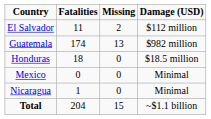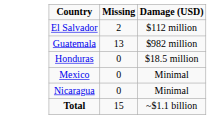 <table class="wikitable" style="float:right; margin:0 0 0.5em 1em; float:right;">
 <tr style="text-align:center;">
 <td><strong>Country</strong></td>
-<td><strong>Fatalities</strong></td>
 <td><strong>Missing</strong></td>
 <td><strong>Damage (USD)</strong></td>
 </tr>
 <tr style="text-align:center;">
 <td><a href='#'>El Salvador</a></td>
-<td>11</td>
 <td>2</td>
 <td>$112 million</td>
 </tr>
 <tr style="text-align:center;">
 <td><a href='#'>Guatemala</a></td>
-<td>174</td>
 <td>13</td>
 <td>$982 million</td>
 </tr>
 <tr style="text-align:center;">
 <td><a href='#'>Honduras</a></td>
-<td>18</td>
 <td>0</td>
 <td>$18.5 million</td>
 </tr>
 <tr style="text-align:center;">
 <td><a href='#'>Mexico</a></td>
 <td>0</td>
-<td>0</td>
 <td>Minimal</td>
 </tr>
 <tr style="text-align:center;">
 <td><a href='#'>Nicaragua</a></td>
-<td>1</td>
 <td>0</td>
 <td>Minimal</td>
 </tr>
 <tr style="text-align:center;">
 <td><strong>Total</strong></td>
-<td>204</td>
 <td>15</td>
 <td>~$1.1 billion</td>
 </tr>
 </table>
